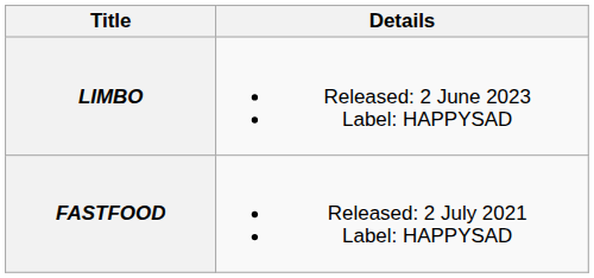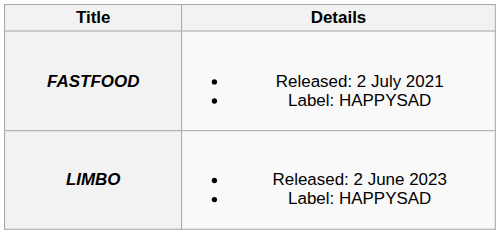 <table class="wikitable plainrowheaders" style="text-align:center;">
 <tr>
 <th scope="col" style="width:10em;">Title</th>
 <th scope="col" style="width:18em;">Details</th>
 </tr>
 <tr>
+<th scope="row"><em>FASTFOOD</em></th>
+<td><br><ul><li>Released: 2 July 2021</li><li>Label: HAPPYSAD</li></ul></td>
+</tr>
+<tr>
 <th scope="row"><em>LIMBO</em></th>
 <td><br><ul><li>Released: 2 June 2023</li><li>Label: HAPPYSAD</li></ul></td>
 </tr>
-<tr>
-<th scope="row"><em>FASTFOOD</em></th>
-<td><br><ul><li>Released: 2 July 2021</li><li>Label: HAPPYSAD</li></ul></td>
-</tr>
 </table>
